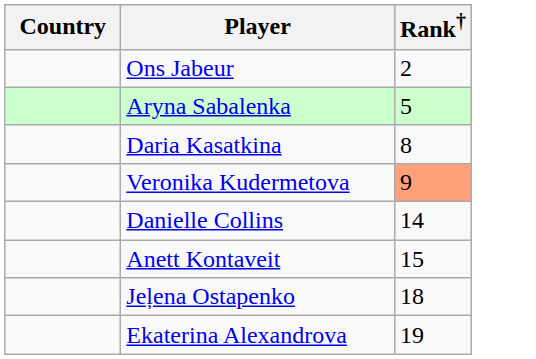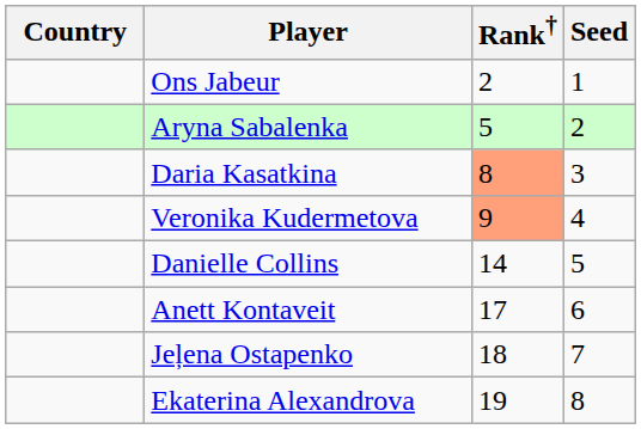 <table class="sortable wikitable nowrap">
 <tr>
 <th width="70">Country</th>
 <th width="175">Player</th>
 <th>Rank<sup>†</sup></th>
+<th>Seed</th>
 </tr>
 <tr>
 <td></td>
 <td><a href='#'>Ons Jabeur</a></td>
 <td>2</td>
+<td>1</td>
 </tr>
 <tr style="background:#cfc;">
 <td></td>
 <td><a href='#'>Aryna Sabalenka</a></td>
 <td>5</td>
+<td>2</td>
 </tr>
 <tr>
 <td></td>
 <td><a href='#'>Daria Kasatkina</a></td>
-<td>8</td>
+<td style="background: lightsalmon;">8</td>
+<td>3</td>
 </tr>
 <tr>
 <td></td>
 <td><a href='#'>Veronika Kudermetova</a></td>
 <td style="background: lightsalmon;">9</td>
+<td>4</td>
 </tr>
 <tr>
 <td></td>
 <td><a href='#'>Danielle Collins</a></td>
 <td>14</td>
+<td>5</td>
 </tr>
 <tr>
 <td></td>
 <td><a href='#'>Anett Kontaveit</a></td>
-<td>15</td>
+<td>17</td>
+<td>6</td>
 </tr>
 <tr>
 <td></td>
 <td><a href='#'>Jeļena Ostapenko</a></td>
 <td>18</td>
+<td>7</td>
 </tr>
 <tr>
 <td></td>
 <td><a href='#'>Ekaterina Alexandrova</a></td>
 <td>19</td>
+<td>8</td>
 </tr>
 </table>
